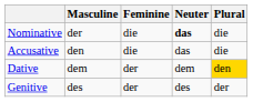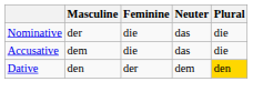 <table class="wikitable">
 <tr>
 <th></th>
 <th>Masculine</th>
 <th>Feminine</th>
 <th>Neuter</th>
 <th>Plural</th>
 </tr>
 <tr>
 <td><a href='#'>Nominative</a></td>
 <td>der</td>
 <td>die</td>
-<td><strong>das</strong></td>
+<td>das</td>
 <td>die</td>
 </tr>
 <tr>
 <td><a href='#'>Accusative</a></td>
-<td>den</td>
+<td>dem</td>
 <td>die</td>
 <td>das</td>
 <td>die</td>
 </tr>
 <tr>
 <td><a href='#'>Dative</a></td>
-<td>dem</td>
+<td>den</td>
 <td>der</td>
 <td>dem</td>
 <td style="background: gold;">den</td>
 </tr>
-<tr>
-<td><a href='#'>Genitive</a></td>
-<td>des</td>
-<td>der</td>
-<td>des</td>
-<td>der</td>
-</tr>
 </table>
